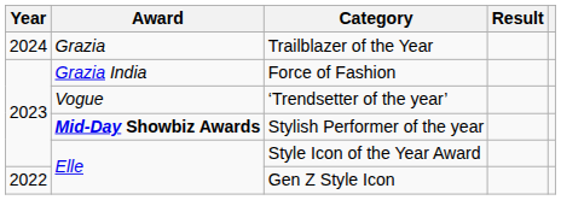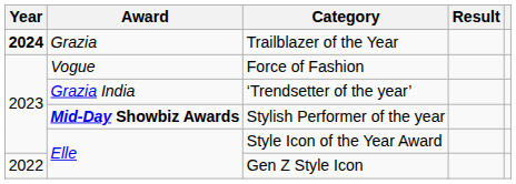 <table class="wikitable">
 <tr>
 <th scope="col">Year</th>
 <th scope="col">Award</th>
 <th scope="col">Category</th>
 <th scope="col">Result</th>
 <th class="unsortable" scope="col"></th>
 </tr>
 <tr>
-<td>2024</td>
+<td><strong>2024</strong></td>
 <td><em>Grazia</em></td>
 <td>Trailblazer of the Year</td>
 <td></td>
 <td style="text-align: center;"></td>
 </tr>
 <tr>
 <td rowspan="4">2023</td>
-<td><em><a href='#'>Grazia</a> India</em></td>
+<td><em>Vogue</em></td>
 <td>Force of Fashion</td>
 <td></td>
 <td style="text-align: center;"></td>
 </tr>
 <tr>
-<td><em>Vogue</em></td>
+<td><em><a href='#'>Grazia</a> India</em></td>
 <td>‘Trendsetter of the year’</td>
 <td></td>
 <td style="text-align: center;"></td>
 </tr>
 <tr>
 <td><strong><em><a href='#'>Mid-Day</a></em> Showbiz Awards</strong></td>
 <td>Stylish Performer of the year</td>
 <td></td>
 <td style="text-align: center;"></td>
 </tr>
 <tr>
 <td rowspan="2"><a href='#'><em>Elle</em></a></td>
 <td>Style Icon of the Year Award</td>
 <td></td>
 <td style="text-align: center;"></td>
 </tr>
 <tr>
 <td>2022</td>
 <td>Gen Z Style Icon</td>
 <td></td>
 <td style="text-align: center;"></td>
 </tr>
 </table>
